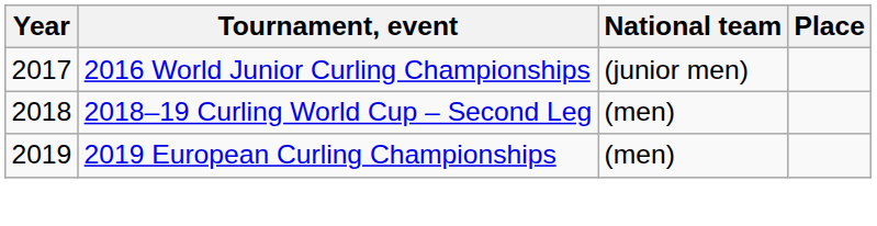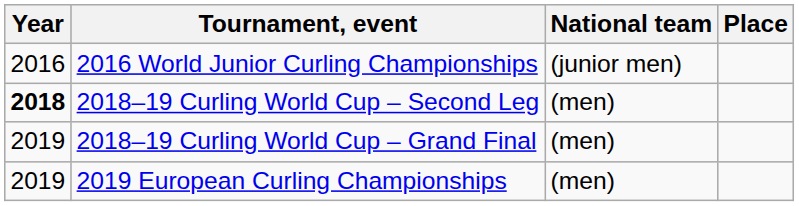 <table class="wikitable">
 <tr>
 <th scope="col">Year</th>
 <th scope="col">Tournament, event</th>
 <th scope="col">National team</th>
 <th scope="col">Place</th>
 </tr>
 <tr>
-<td>2017</td>
+<td>2016</td>
 <td><a href='#'>2016 World Junior Curling Championships</a></td>
 <td> (junior men)</td>
 <td></td>
 </tr>
 <tr>
-<td>2018</td>
+<td><strong>2018</strong></td>
 <td><a href='#'>2018–19 Curling World Cup – Second Leg</a></td>
+<td> (men)</td>
+<td></td>
+</tr>
+<tr>
+<td>2019</td>
+<td><a href='#'>2018–19 Curling World Cup – Grand Final</a></td>
 <td> (men)</td>
 <td></td>
 </tr>
 <tr>
 <td>2019</td>
 <td><a href='#'>2019 European Curling Championships</a></td>
 <td> (men)</td>
 <td></td>
 </tr>
 </table>
